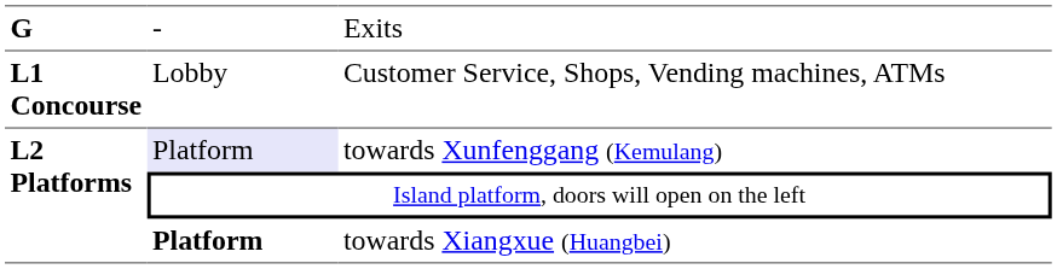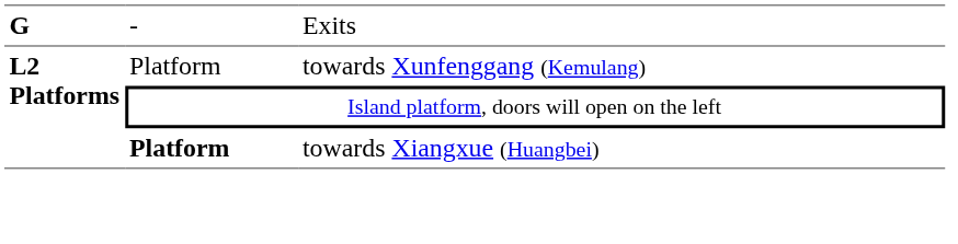 <table table border=0 cellspacing=0 cellpadding=3>
 <tr>
 <td style="vertical-align:top; border-bottom:solid 0 gray; border-top:solid 1px gray; width:50px;"><strong>G</strong></td>
 <td style="vertical-align:top; border-bottom:solid 0 gray; border-top:solid 1px gray; width:100px;">-</td>
 <td style="vertical-align:top; border-bottom:solid 0 gray; border-top:solid 1px gray; width:390px;">Exits</td>
 </tr>
-<tr style="vertical-align:top;">
-<td style="border-bottom:solid 0 gray; border-top:solid 1px gray; width:50px;"><strong>L1<br>Concourse</strong></td>
-<td style="border-bottom:solid 0 gray; border-top:solid 1px gray; width:100px;">Lobby</td>
-<td style="border-bottom:solid 0 gray; border-top:solid 1px gray; width:390px;">Customer Service, Shops, Vending machines, ATMs</td>
-</tr>
 <tr>
 <td style="vertical-align:top; border-bottom:solid 1px gray; border-top:solid 1px gray; width:50px;" rowspan="3"><strong>L2<br>Platforms</strong></td>
-<td style="background: lavender; border-top:solid 1px gray;">Platform </td>
+<td style="border-top:solid 1px gray;">Platform </td>
 <td style="border-top:solid 1px gray;">  towards <a href='#'>Xunfenggang</a> <small>(<a href='#'>Kemulang</a>)</small></td>
 </tr>
 <tr>
 <td style="border-top:solid 2px black;border-right:solid 2px black;border-left:solid 2px black;border-bottom:solid 2px black;font-size:smaller;text-align:center;" colspan=2><a href='#'>Island platform</a>, doors will open on the left</td>
 </tr>
 <tr>
 <td style="border-bottom:solid 1px gray;"><strong>Platform </strong></td>
 <td style="border-bottom:solid 1px gray;"> towards <a href='#'>Xiangxue</a> <small>(<a href='#'>Huangbei</a>)</small> </td>
 </tr>
 </table>
